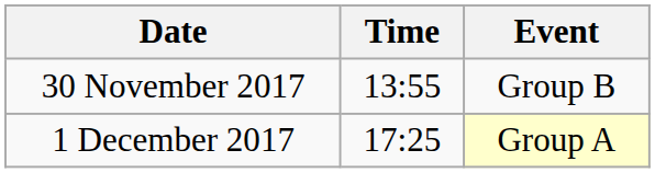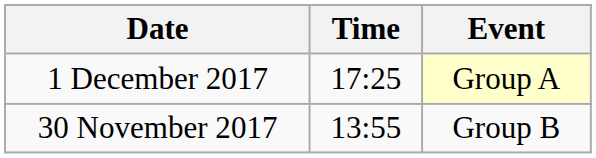 <table class = "wikitable" style="text-align:center;">
 <tr>
 <th width=150>Date</th>
 <th width=50>Time</th>
 <th width=80>Event</th>
 </tr>
 <tr>
+<td>1 December 2017</td>
+<td>17:25</td>
+<td bgcolor=ffffcc>Group A</td>
+</tr>
+<tr>
 <td>30 November 2017</td>
 <td>13:55</td>
 <td>Group B</td>
 </tr>
-<tr>
-<td>1 December 2017</td>
-<td>17:25</td>
-<td bgcolor=ffffcc>Group A</td>
-</tr>
 </table>
